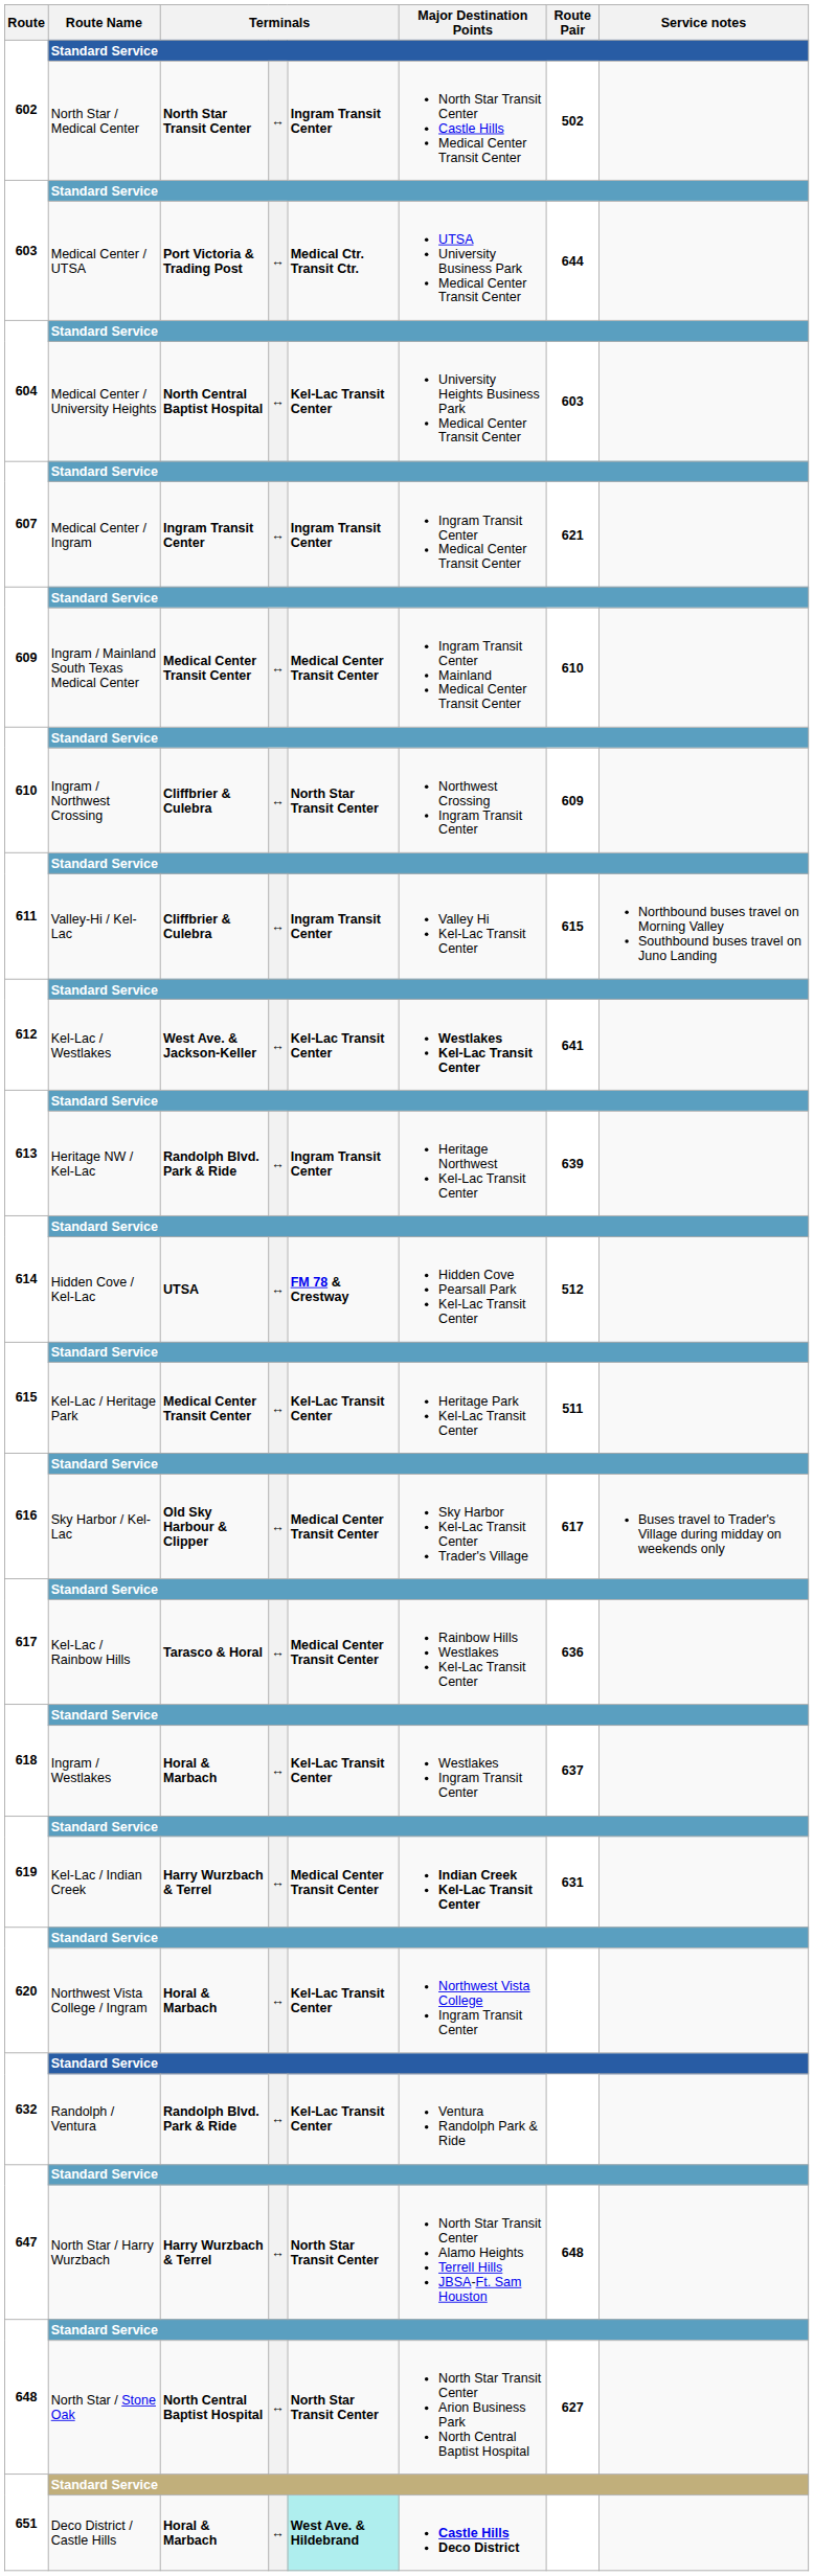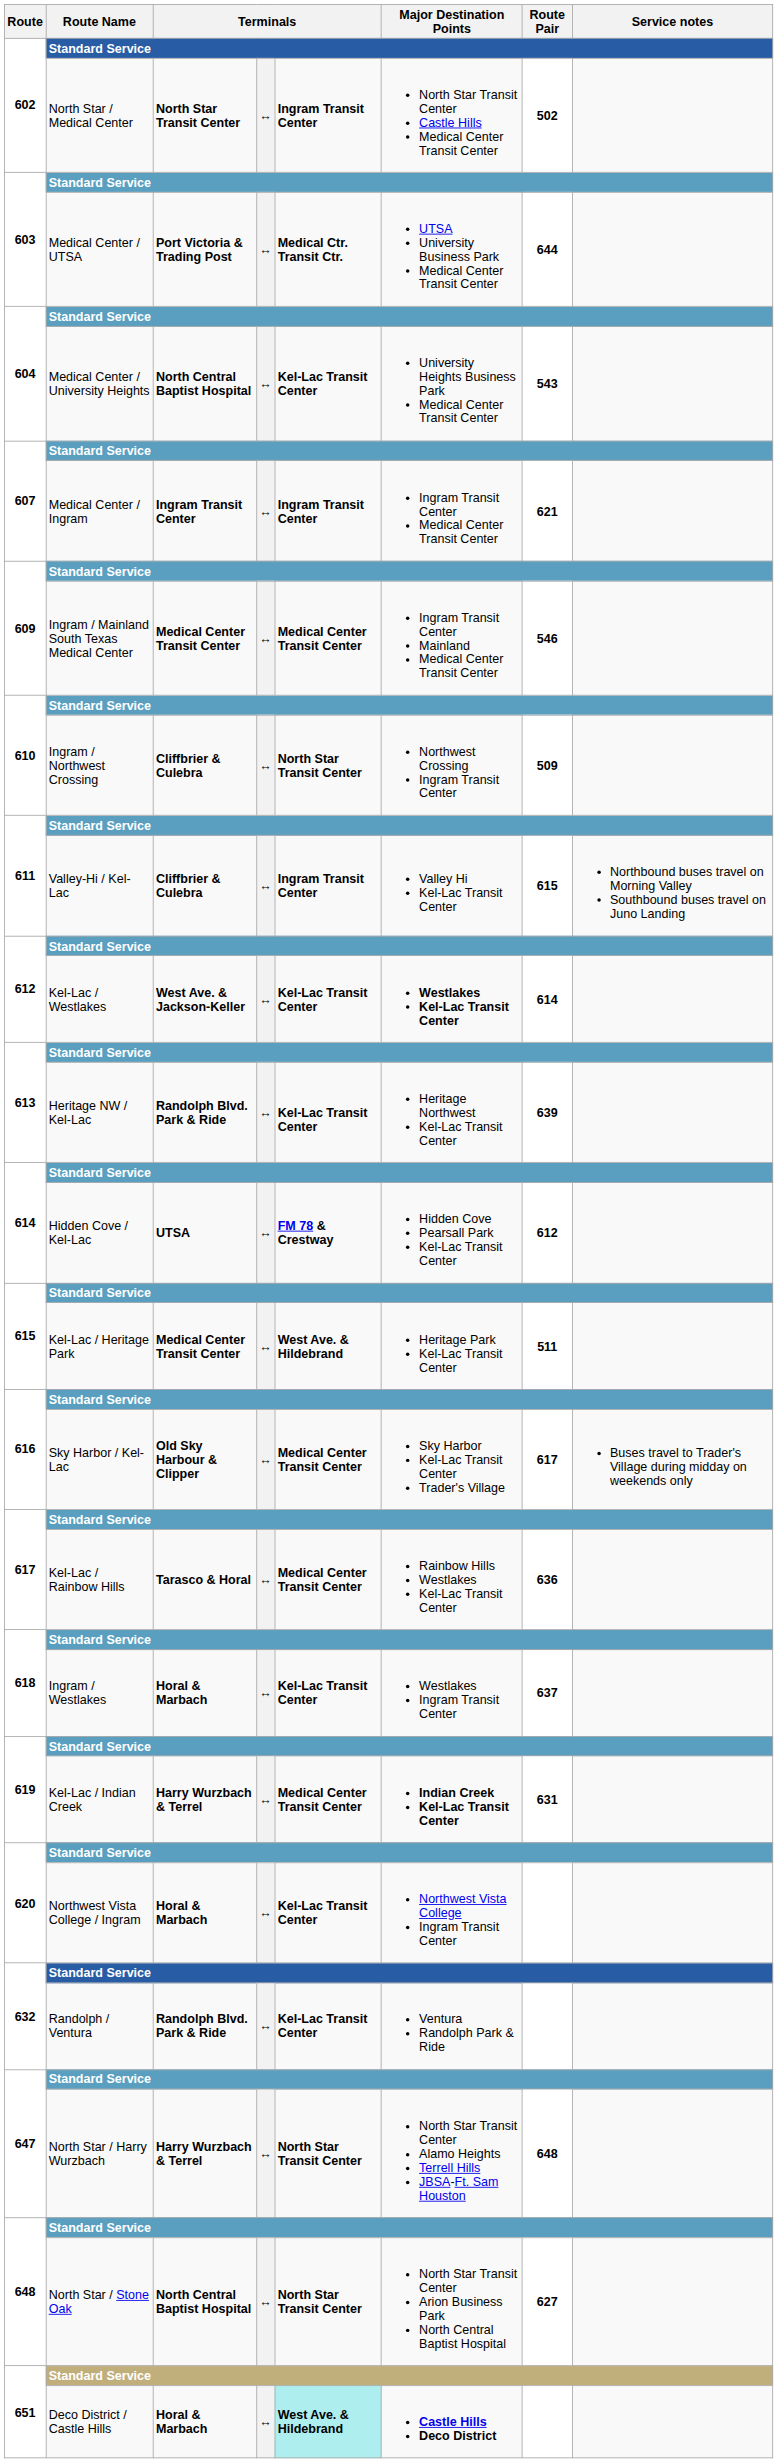 <table class="wikitable mw-collapsible mw-collapsed collapsible" style="font-size: 90%; margin-left: auto; margin-right: auto; border: none;" |>
 <tr>
 <th>Route</th>
 <th>Route Name</th>
 <th colspan="3">Terminals</th>
 <th>Major Destination Points</th>
 <th>Route Pair</th>
 <th>Service notes</th>
 </tr>
 <tr>
 <td rowspan="2" style="background:white; color:black" align="center" valign="center"><strong>602</strong></td>
 <td colspan="7" style="background:#285ca4; color:white" align="left"><strong>Standard Service</strong></td>
 </tr>
 <tr>
 <td>North Star / Medical Center</td>
 <td><strong>North Star Transit Center</strong></td>
 <th><span>↔</span></th>
 <td><strong>Ingram Transit Center</strong></td>
 <td><br><ul><li>North Star Transit Center</li><li><a href='#'>Castle Hills</a></li><li>Medical Center Transit Center</li></ul></td>
 <td style="background:white; color:black" align="center" valign="center"><strong>502</strong></td>
 <td></td>
 </tr>
 <tr>
 <td rowspan="2" style="background:white; color:black" align="center" valign="center"><strong>603</strong></td>
 <td colspan="7" style="background:#5a9fc0; color:white" align="left"><strong>Standard Service</strong></td>
 </tr>
 <tr>
 <td>Medical Center / UTSA</td>
 <td><strong>Port Victoria & Trading Post</strong></td>
 <th><span>↔</span></th>
 <td><strong>Medical Ctr. Transit Ctr.</strong></td>
 <td><br><ul><li><a href='#'>UTSA</a></li><li>University Business Park</li><li>Medical Center Transit Center</li></ul></td>
 <td style="background:white; color:black" align="center" valign="center"><strong>644</strong></td>
 <td></td>
 </tr>
 <tr>
 <td rowspan="2" style="background:white; color:black" align="center" valign="center"><strong>604</strong></td>
 <td colspan="7" style="background:#5a9fc0; color:white" align="left"><strong>Standard Service</strong></td>
 </tr>
 <tr>
 <td>Medical Center / University Heights</td>
 <td><strong>North Central Baptist Hospital</strong></td>
 <th><span>↔</span></th>
 <td><strong>Kel-Lac Transit Center</strong></td>
 <td><br><ul><li>University Heights Business Park</li><li>Medical Center Transit Center</li></ul></td>
-<td style="background:white; color:black" align="center" valign="center"><strong>603</strong></td>
+<td style="background:white; color:black" align="center" valign="center"><strong>543</strong></td>
 <td></td>
 </tr>
 <tr>
 <td rowspan="2" style="background:white; color:black" align="center" valign="center"><strong>607</strong></td>
 <td colspan="7" style="background:#5a9fc0; color:white" align="left"><strong>Standard Service</strong></td>
 </tr>
 <tr>
 <td>Medical Center / Ingram</td>
 <td><strong>Ingram Transit Center</strong></td>
 <th><span>↔</span></th>
 <td><strong>Ingram Transit Center</strong></td>
 <td><br><ul><li>Ingram Transit Center</li><li>Medical Center Transit Center</li></ul></td>
 <td style="background:white; color:black" align="center" valign="center"><strong>621</strong></td>
 <td></td>
 </tr>
 <tr>
 <td rowspan="2" style="background:white; color:black" align="center" valign="center"><strong>609</strong></td>
 <td colspan="7" style="background:#5a9fc0; color:white" align="left"><strong>Standard Service</strong></td>
 </tr>
 <tr>
 <td>Ingram / Mainland<br>South Texas Medical Center</td>
 <td><strong>Medical Center Transit Center</strong></td>
 <th><span>↔</span></th>
 <td><strong>Medical Center Transit Center</strong></td>
 <td><br><ul><li>Ingram Transit Center</li><li>Mainland</li><li>Medical Center Transit Center</li></ul></td>
-<td style="background:white; color:black" align="center" valign="center"><strong>610</strong></td>
+<td style="background:white; color:black" align="center" valign="center"><strong>546</strong></td>
 <td></td>
 </tr>
 <tr>
 <td rowspan="2" style="background:white; color:black" align="center" valign="center"><strong>610</strong></td>
 <td colspan="7" style="background:#5a9fc0; color:white" align="left"><strong>Standard Service</strong></td>
 </tr>
 <tr>
 <td>Ingram / Northwest Crossing</td>
 <td><strong>Cliffbrier & Culebra</strong></td>
 <th><span>↔</span></th>
 <td><strong>North Star Transit Center</strong></td>
 <td><br><ul><li>Northwest Crossing</li><li>Ingram Transit Center</li></ul></td>
-<td style="background:white; color:black" align="center" valign="center"><strong>609</strong></td>
+<td style="background:white; color:black" align="center" valign="center"><strong>509</strong></td>
 <td></td>
 </tr>
 <tr>
 <td rowspan="2" style="background:white; color:black" align="center" valign="center"><strong>611</strong></td>
 <td colspan="7" style="background:#5a9fc0; color:white" align="left"><strong>Standard Service</strong></td>
 </tr>
 <tr>
 <td>Valley-Hi / Kel-Lac</td>
 <td><strong>Cliffbrier & Culebra</strong></td>
 <th><span>↔</span></th>
 <td><strong>Ingram Transit Center</strong></td>
 <td><br><ul><li>Valley Hi</li><li>Kel-Lac Transit Center</li></ul></td>
 <td style="background:white; color:black" align="center" valign="center"><strong>615</strong></td>
 <td><br><ul><li>Northbound buses travel on Morning Valley</li><li>Southbound buses travel on Juno Landing</li></ul></td>
 </tr>
 <tr>
 <td rowspan="2" style="background:white; color:black" align="center" valign="center"><strong>612</strong></td>
 <td colspan="7" style="background:#5a9fc0; color:white" align="left"><strong>Standard Service</strong></td>
 </tr>
 <tr>
 <td>Kel-Lac / Westlakes</td>
 <td><strong>West Ave. & Jackson-Keller</strong></td>
 <th><span>↔</span></th>
 <td><strong>Kel-Lac Transit Center</strong></td>
 <td><strong><br><ul><li>Westlakes</li><li>Kel-Lac Transit Center</li></ul></strong></td>
-<td style="background:white; color:black" align="center" valign="center"><strong>641</strong></td>
+<td style="background:white; color:black" align="center" valign="center"><strong>614</strong></td>
 <td></td>
 </tr>
 <tr>
 <td rowspan="2" style="background:white; color:black" align="center" valign="center"><strong>613</strong></td>
 <td colspan="7" style="background:#5a9fc0; color:white" align="left"><strong>Standard Service</strong></td>
 </tr>
 <tr>
 <td>Heritage NW / Kel-Lac</td>
 <td><strong>Randolph Blvd. Park & Ride</strong></td>
 <th><span>↔</span></th>
-<td><strong>Ingram Transit Center</strong></td>
+<td><br><strong>Kel-Lac Transit Center</strong></td>
 <td><br><ul><li>Heritage Northwest</li><li>Kel-Lac Transit Center</li></ul></td>
 <td style="background:white; color:black" align="center" valign="center"><strong>639</strong></td>
 <td></td>
 </tr>
 <tr>
 <td rowspan="2" style="background:white; color:black" align="center" valign="center"><strong>614</strong></td>
 <td colspan="7" style="background:#5a9fc0; color:white" align="left"><strong>Standard Service</strong></td>
 </tr>
 <tr>
 <td>Hidden Cove / Kel-Lac</td>
 <td><strong>UTSA</strong></td>
 <th><span>↔</span></th>
 <td><strong><a href='#'>FM 78</a> & Crestway</strong></td>
 <td><br><ul><li>Hidden Cove</li><li>Pearsall Park</li><li>Kel-Lac Transit Center</li></ul></td>
-<td style="background:white; color:black" align="center" valign="center"><strong>512</strong></td>
+<td style="background:white; color:black" align="center" valign="center"><strong>612</strong></td>
 <td></td>
 </tr>
 <tr>
 <td rowspan="2" style="background:white; color:black" align="center" valign="center"><strong>615</strong></td>
 <td colspan="7" style="background:#5a9fc0; color:white" align="left"><strong>Standard Service</strong></td>
 </tr>
 <tr>
 <td>Kel-Lac / Heritage Park</td>
 <td><strong>Medical Center Transit Center</strong></td>
 <th><span>↔</span></th>
-<td><strong>Kel-Lac Transit Center</strong></td>
+<td><strong>West Ave. & Hildebrand</strong></td>
 <td><br><ul><li>Heritage Park</li><li>Kel-Lac Transit Center</li></ul></td>
 <td style="background:white; color:black" align="center" valign="center"><strong>511</strong></td>
 <td></td>
 </tr>
 <tr>
 <td rowspan="2" style="background:white; color:black" align="center" valign="center"><strong>616</strong></td>
 <td colspan="7" style="background:#5a9fc0; color:white" align="left"><strong>Standard Service</strong></td>
 </tr>
 <tr>
 <td>Sky Harbor / Kel-Lac</td>
 <td><strong>Old Sky Harbour & Clipper</strong></td>
 <th><span>↔</span></th>
 <td><strong>Medical Center Transit Center</strong></td>
 <td><br><ul><li>Sky Harbor</li><li>Kel-Lac Transit Center</li><li>Trader's Village</li></ul></td>
 <td style="background:white; color:black" align="center" valign="center"><strong>617</strong></td>
 <td><br><ul><li>Buses travel to Trader's Village during midday on weekends only</li></ul></td>
 </tr>
 <tr>
 <td rowspan="2" style="background:white; color:black" align="center" valign="center"><strong>617</strong></td>
 <td colspan="7" style="background:#5a9fc0; color:white" align="left"><strong>Standard Service</strong></td>
 </tr>
 <tr>
 <td>Kel-Lac / Rainbow Hills</td>
 <td><strong>Tarasco & Horal</strong></td>
 <th><span>↔</span></th>
 <td><strong>Medical Center Transit Center</strong></td>
 <td><br><ul><li>Rainbow Hills</li><li>Westlakes</li><li>Kel-Lac Transit Center</li></ul></td>
 <td style="background:white; color:black" align="center" valign="center"><strong>636</strong></td>
 <td></td>
 </tr>
 <tr>
 <td rowspan="2" style="background:white; color:black" align="center" valign="center"><strong>618</strong></td>
 <td colspan="7" style="background:#5a9fc0; color:white" align="left"><strong>Standard Service</strong></td>
 </tr>
 <tr>
 <td>Ingram / Westlakes</td>
 <td><strong>Horal & Marbach</strong></td>
 <th><span>↔</span></th>
 <td><strong>Kel-Lac Transit Center</strong></td>
 <td><br><ul><li>Westlakes</li><li>Ingram Transit Center</li></ul></td>
 <td style="background:white; color:black" align="center" valign="center"><strong>637</strong></td>
 <td></td>
 </tr>
 <tr>
 <td rowspan="2" style="background:white; color:black" align="center" valign="center"><strong>619</strong></td>
 <td colspan="7" style="background:#5a9fc0; color:white" align="left"><strong>Standard Service</strong></td>
 </tr>
 <tr>
 <td>Kel-Lac / Indian Creek</td>
 <td><strong>Harry Wurzbach & Terrel</strong></td>
 <th><span>↔</span></th>
 <td><strong>Medical Center Transit Center</strong></td>
 <td><strong><br><ul><li>Indian Creek</li><li>Kel-Lac Transit Center</li></ul></strong></td>
 <td style="background:white; color:black" align="center" valign="center"><strong>631</strong></td>
 <td></td>
 </tr>
 <tr>
 <td rowspan="2" style="background:white; color:black" align="center" valign="center"><strong>620</strong></td>
 <td colspan="7" style="background:#5a9fc0; color:white" align="left"><strong>Standard Service</strong></td>
 </tr>
 <tr>
 <td>Northwest Vista College / Ingram</td>
 <td><strong>Horal & Marbach</strong></td>
 <th><span>↔</span></th>
 <td><strong>Kel-Lac Transit Center</strong></td>
 <td><br><ul><li><a href='#'>Northwest Vista College</a></li><li>Ingram Transit Center</li></ul></td>
 <td style="background:white"></td>
 <td></td>
 </tr>
 <tr>
 <td rowspan="2" style="background:white; color:black" align="center" valign="center"><strong>632</strong></td>
 <td colspan="7" style="background:#285ca4; color:white" align="left"><strong>Standard Service</strong></td>
 </tr>
 <tr>
 <td>Randolph / Ventura</td>
 <td><strong>Randolph Blvd. Park & Ride</strong></td>
 <th><span>↔</span></th>
 <td><strong>Kel-Lac Transit Center</strong></td>
 <td><br><ul><li>Ventura</li><li>Randolph Park & Ride</li></ul></td>
 <td style="background:white"></td>
 <td></td>
 </tr>
 <tr>
 <td rowspan="2" style="background:white; color:black" align="center" valign="center"><strong>647</strong></td>
 <td colspan="7" style="background:#5a9fc0; color:white" align="left"><strong>Standard Service</strong></td>
 </tr>
 <tr>
 <td>North Star / Harry Wurzbach</td>
 <td><strong>Harry Wurzbach & Terrel</strong></td>
 <th><span>↔</span></th>
 <td><strong>North Star Transit Center</strong></td>
 <td><br><ul><li>North Star Transit Center</li><li>Alamo Heights</li><li><a href='#'>Terrell Hills</a></li><li><a href='#'>JBSA</a>-<a href='#'>Ft. Sam Houston</a></li></ul></td>
 <td style="background:white; color:black" align="center" valign="center"><strong>648</strong></td>
 <td></td>
 </tr>
 <tr>
 <td rowspan="2" style="background:white; color:black" align="center" valign="center"><strong>648</strong></td>
 <td colspan="7" style="background:#5a9fc0; color:white" align="left"><strong>Standard Service</strong></td>
 </tr>
 <tr>
 <td>North Star / <a href='#'>Stone Oak</a></td>
 <td><strong>North Central Baptist Hospital</strong></td>
 <th><span>↔</span></th>
 <td><strong>North Star Transit Center</strong></td>
 <td><br><ul><li>North Star Transit Center</li><li>Arion Business Park</li><li>North Central Baptist Hospital</li></ul></td>
 <td style="background:white; color:black" align="center" valign="center"><strong>627</strong></td>
 <td></td>
 </tr>
 <tr>
 <td rowspan="2" style="background:white; color:black" align="center" valign="center"><strong>651</strong></td>
 <td colspan="7" style="background:#c1af7b; color:white" align="left"><strong>Standard Service</strong></td>
 </tr>
 <tr>
 <td>Deco District / Castle Hills</td>
 <td><strong>Horal & Marbach</strong></td>
 <th><span>↔</span></th>
 <td style="background: paleturquoise;"><strong>West Ave. & Hildebrand</strong></td>
 <td><strong><br><ul><li><a href='#'>Castle Hills</a></li><li>Deco District</li></ul></strong></td>
 <td style="background:white"></td>
 <td></td>
 </tr>
 </table>
